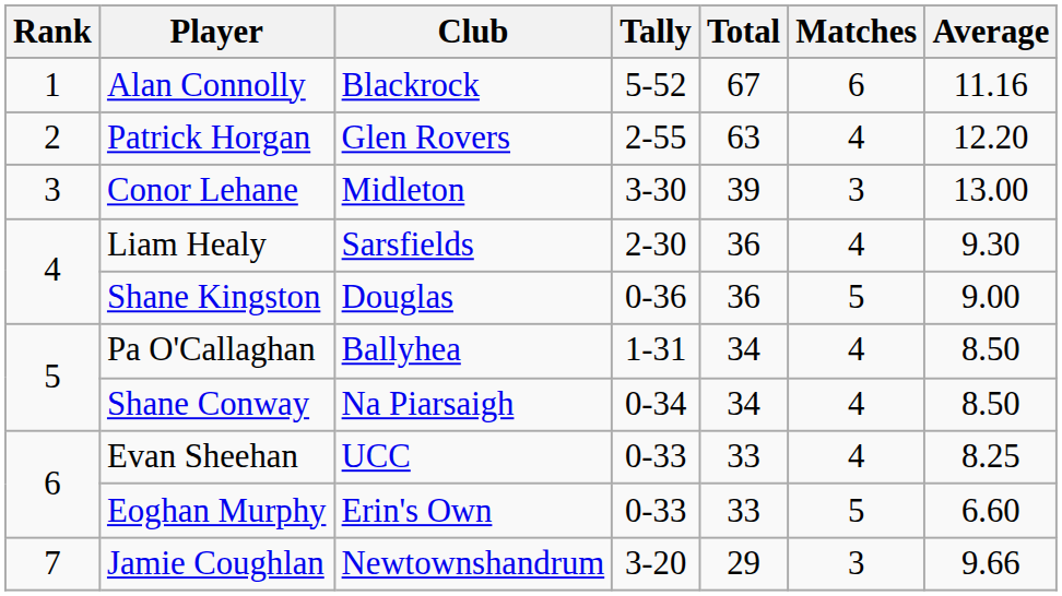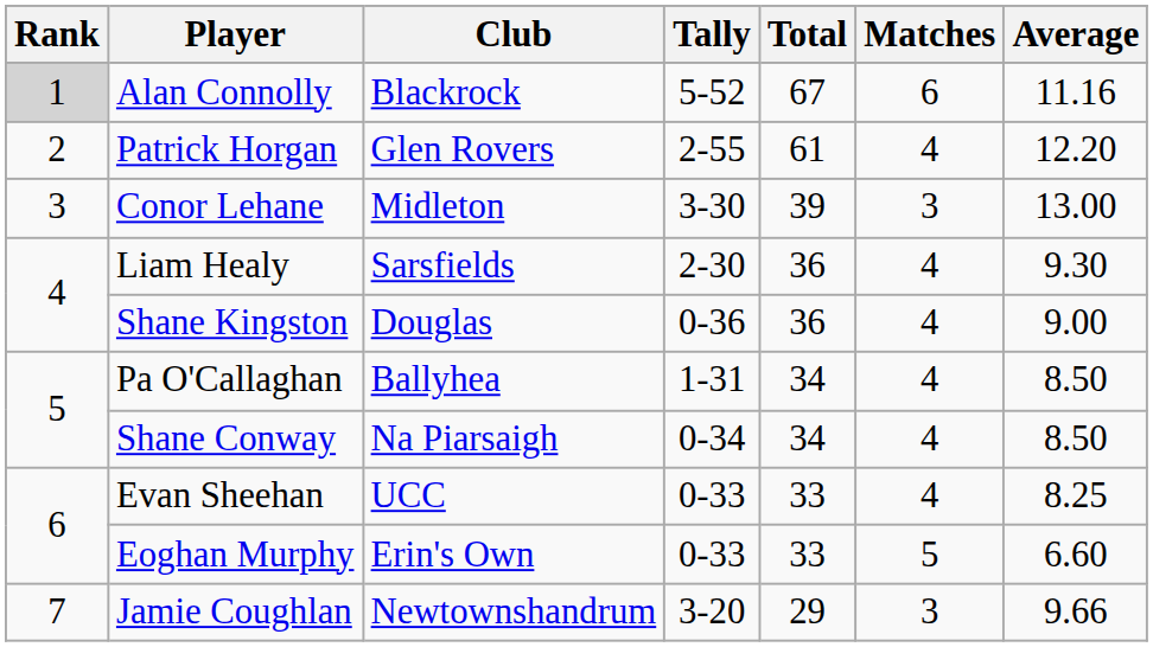 <table class="wikitable">
 <tr>
 <th>Rank</th>
 <th>Player</th>
 <th>Club</th>
 <th>Tally</th>
 <th>Total</th>
 <th>Matches</th>
 <th>Average</th>
 </tr>
 <tr>
-<td rowspan="1" style="text-align:center;">1</td>
+<td rowspan="1" style="background: lightgrey; text-align:center;">1</td>
 <td><a href='#'>Alan Connolly</a></td>
 <td><a href='#'>Blackrock</a></td>
 <td align=center>5-52</td>
 <td align=center>67</td>
 <td align=center>6</td>
 <td align=center>11.16</td>
 </tr>
 <tr>
 <td rowspan="1" style="text-align:center;">2</td>
 <td><a href='#'>Patrick Horgan</a></td>
 <td><a href='#'>Glen Rovers</a></td>
 <td align=center>2-55</td>
-<td align=center>63</td>
+<td align=center>61</td>
 <td align=center>4</td>
 <td align=center>12.20</td>
 </tr>
 <tr>
 <td rowspan="1" style="text-align:center;">3</td>
 <td><a href='#'>Conor Lehane</a></td>
 <td><a href='#'>Midleton</a></td>
 <td align=center>3-30</td>
 <td align=center>39</td>
 <td align=center>3</td>
 <td align=center>13.00</td>
 </tr>
 <tr>
 <td rowspan="2" style="text-align:center;">4</td>
 <td>Liam Healy</td>
 <td><a href='#'>Sarsfields</a></td>
 <td align=center>2-30</td>
 <td align=center>36</td>
 <td align=center>4</td>
 <td align=center>9.30</td>
 </tr>
 <tr>
 <td><a href='#'>Shane Kingston</a></td>
 <td><a href='#'>Douglas</a></td>
 <td align=center>0-36</td>
 <td align=center>36</td>
-<td align=center>5</td>
+<td align=center>4</td>
 <td align=center>9.00</td>
 </tr>
 <tr>
 <td rowspan="2" style="text-align:center;">5</td>
 <td>Pa O'Callaghan</td>
 <td><a href='#'>Ballyhea</a></td>
 <td align=center>1-31</td>
 <td align=center>34</td>
 <td align=center>4</td>
 <td align=center>8.50</td>
 </tr>
 <tr>
 <td><a href='#'>Shane Conway</a></td>
 <td><a href='#'>Na Piarsaigh</a></td>
 <td align=center>0-34</td>
 <td align=center>34</td>
 <td align=center>4</td>
 <td align=center>8.50</td>
 </tr>
 <tr>
 <td rowspan="2" style="text-align:center;">6</td>
 <td>Evan Sheehan</td>
 <td><a href='#'>UCC</a></td>
 <td align=center>0-33</td>
 <td align=center>33</td>
 <td align=center>4</td>
 <td align=center>8.25</td>
 </tr>
 <tr>
 <td><a href='#'>Eoghan Murphy</a></td>
 <td><a href='#'>Erin's Own</a></td>
 <td align=center>0-33</td>
 <td align=center>33</td>
 <td align=center>5</td>
 <td align=center>6.60</td>
 </tr>
 <tr>
 <td rowspan="1" style="text-align:center;">7</td>
 <td><a href='#'>Jamie Coughlan</a></td>
 <td><a href='#'>Newtownshandrum</a></td>
 <td align=center>3-20</td>
 <td align=center>29</td>
 <td align=center>3</td>
 <td align=center>9.66</td>
 </tr>
 </table>
